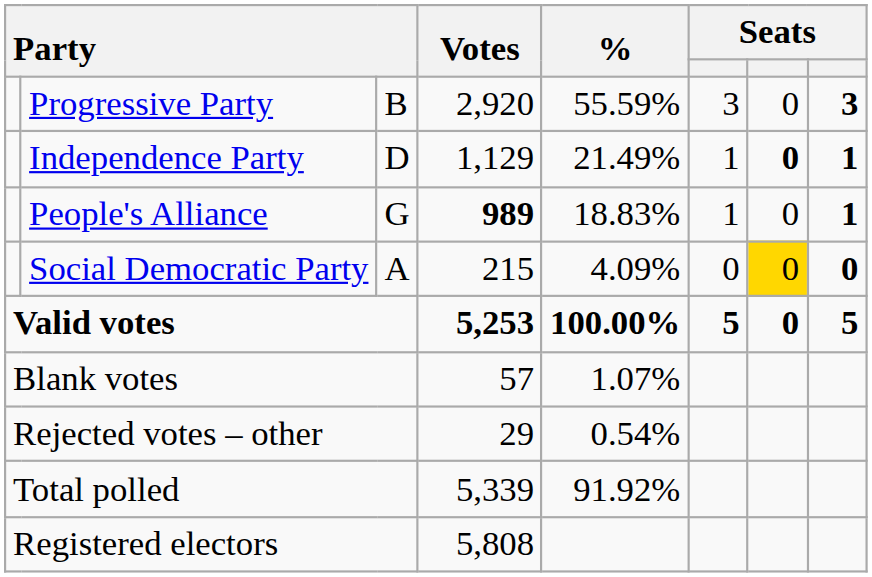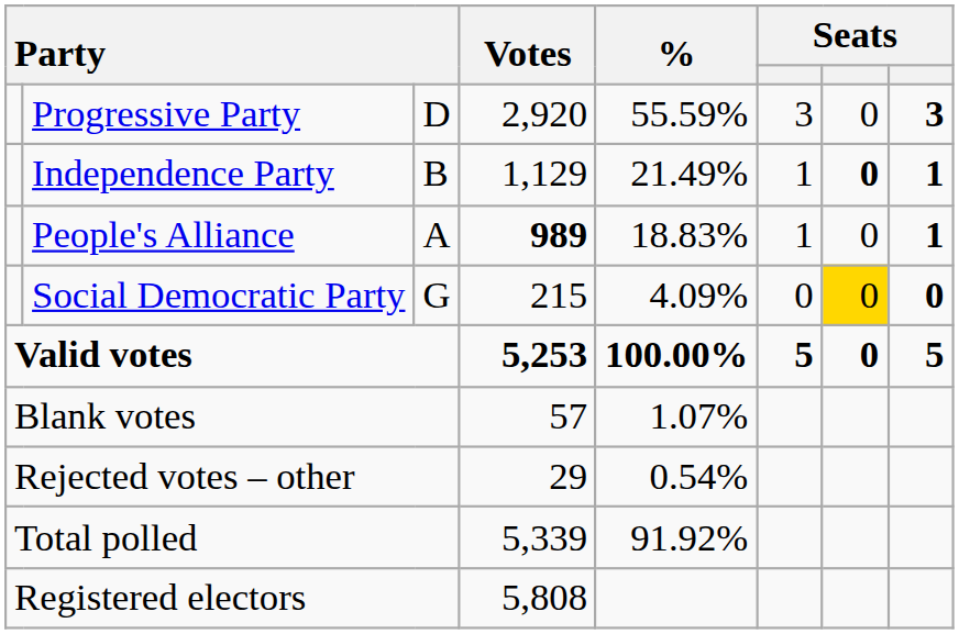 <table class="wikitable" border="1" style="text-align:right;">
 <tr>
 <th style="text-align:left;" valign=bottom rowspan=2 colspan=3>Party</th>
 <th align=center valign=bottom rowspan=2 width="50">Votes</th>
 <th align=center valign=bottom rowspan=2 width="50">%</th>
 <th colspan=3>Seats</th>
 </tr>
 <tr>
 <th align=center valign=bottom width="20"><small></small></th>
 <th align=center valign=bottom width="20"><small><a href='#'></a></small></th>
 <th align=center valign=bottom width="20"><small></small></th>
 </tr>
 <tr>
 <td></td>
 <td align=left><a href='#'>Progressive Party</a></td>
-<td align=left>B</td>
+<td align=left>D</td>
 <td>2,920</td>
 <td>55.59%</td>
 <td>3</td>
 <td>0</td>
 <td><strong>3</strong></td>
 </tr>
 <tr>
 <td></td>
 <td align=left><a href='#'>Independence Party</a></td>
-<td align=left>D</td>
+<td align=left>B</td>
 <td>1,129</td>
 <td>21.49%</td>
 <td>1</td>
 <td><strong>0</strong></td>
 <td><strong>1</strong></td>
 </tr>
 <tr>
 <td></td>
 <td align=left><a href='#'>People's Alliance</a></td>
-<td align=left>G</td>
+<td align=left>A</td>
 <td><strong>989</strong></td>
 <td>18.83%</td>
 <td>1</td>
 <td>0</td>
 <td><strong>1</strong></td>
 </tr>
 <tr>
 <td></td>
 <td align=left><a href='#'>Social Democratic Party</a></td>
-<td align=left>A</td>
+<td align=left>G</td>
 <td>215</td>
 <td>4.09%</td>
 <td>0</td>
 <td style="background: gold;">0</td>
 <td><strong>0</strong></td>
 </tr>
 <tr style="font-weight:bold">
 <td align=left colspan=3>Valid votes</td>
 <td>5,253</td>
 <td>100.00%</td>
 <td>5</td>
 <td>0</td>
 <td>5</td>
 </tr>
 <tr>
 <td align=left colspan=3>Blank votes</td>
 <td>57</td>
 <td>1.07%</td>
 <td></td>
 <td></td>
 <td></td>
 </tr>
 <tr>
 <td align=left colspan=3>Rejected votes – other</td>
 <td>29</td>
 <td>0.54%</td>
 <td></td>
 <td></td>
 <td></td>
 </tr>
 <tr>
 <td align=left colspan=3>Total polled</td>
 <td>5,339</td>
 <td>91.92%</td>
 <td></td>
 <td></td>
 <td></td>
 </tr>
 <tr>
 <td align=left colspan=3>Registered electors</td>
 <td>5,808</td>
 <td></td>
 <td></td>
 <td></td>
 <td></td>
 </tr>
 </table>
